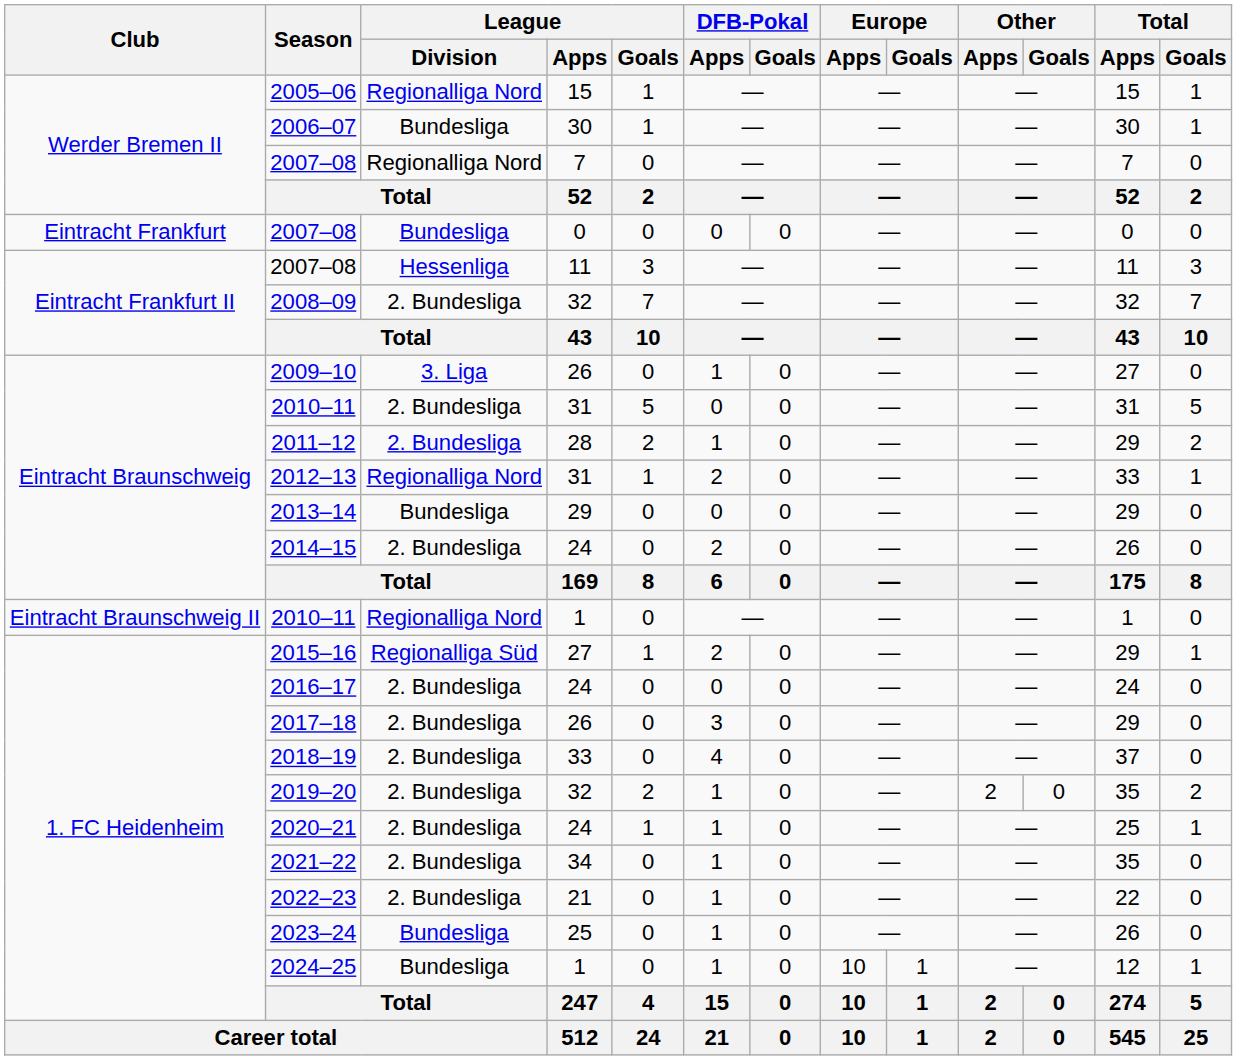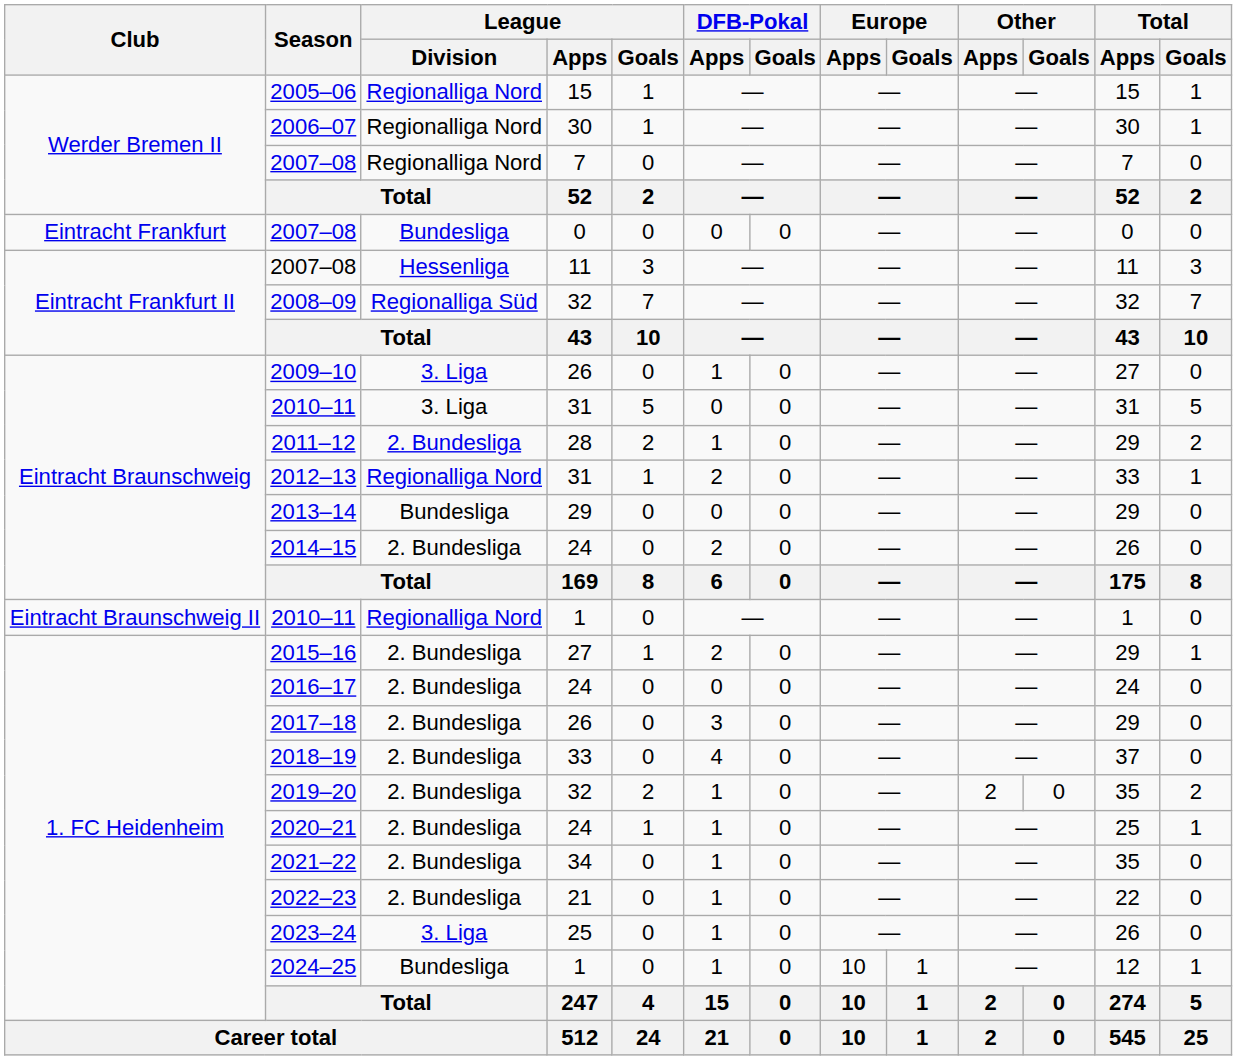 <table class="wikitable" style="text-align:center">
 <tr>
 <th rowspan="2">Club</th>
 <th rowspan="2">Season</th>
 <th colspan="3">League</th>
 <th colspan="2"><a href='#'>DFB-Pokal</a></th>
 <th colspan="2">Europe</th>
 <th colspan="2">Other</th>
 <th colspan="2">Total</th>
 </tr>
 <tr>
 <th>Division</th>
 <th>Apps</th>
 <th>Goals</th>
 <th>Apps</th>
 <th>Goals</th>
 <th>Apps</th>
 <th>Goals</th>
 <th>Apps</th>
 <th>Goals</th>
 <th>Apps</th>
 <th>Goals</th>
 </tr>
 <tr>
 <td rowspan="4"><a href='#'>Werder Bremen II</a></td>
 <td><a href='#'>2005–06</a></td>
 <td><a href='#'>Regionalliga Nord</a></td>
 <td>15</td>
 <td>1</td>
 <td colspan="2">—</td>
 <td colspan="2">—</td>
 <td colspan="2">—</td>
 <td>15</td>
 <td>1</td>
 </tr>
 <tr>
 <td><a href='#'>2006–07</a></td>
-<td>Bundesliga</td>
+<td>Regionalliga Nord</td>
 <td>30</td>
 <td>1</td>
 <td colspan="2">—</td>
 <td colspan="2">—</td>
 <td colspan="2">—</td>
 <td>30</td>
 <td>1</td>
 </tr>
 <tr>
 <td><a href='#'>2007–08</a></td>
 <td>Regionalliga Nord</td>
 <td>7</td>
 <td>0</td>
 <td colspan="2">—</td>
 <td colspan="2">—</td>
 <td colspan="2">—</td>
 <td>7</td>
 <td>0</td>
 </tr>
 <tr>
 <th colspan="2">Total</th>
 <th>52</th>
 <th>2</th>
 <th colspan="2">—</th>
 <th colspan="2">—</th>
 <th colspan="2">—</th>
 <th>52</th>
 <th>2</th>
 </tr>
 <tr>
 <td><a href='#'>Eintracht Frankfurt</a></td>
 <td><a href='#'>2007–08</a></td>
 <td><a href='#'>Bundesliga</a></td>
 <td>0</td>
 <td>0</td>
 <td>0</td>
 <td>0</td>
 <td colspan="2">—</td>
 <td colspan="2">—</td>
 <td>0</td>
 <td>0</td>
 </tr>
 <tr>
 <td rowspan="3"><a href='#'>Eintracht Frankfurt II</a></td>
 <td>2007–08</td>
 <td><a href='#'>Hessenliga</a></td>
 <td>11</td>
 <td>3</td>
 <td colspan="2">—</td>
 <td colspan="2">—</td>
 <td colspan="2">—</td>
 <td>11</td>
 <td>3</td>
 </tr>
 <tr>
 <td><a href='#'>2008–09</a></td>
-<td>2. Bundesliga</td>
+<td><a href='#'>Regionalliga Süd</a></td>
 <td>32</td>
 <td>7</td>
 <td colspan="2">—</td>
 <td colspan="2">—</td>
 <td colspan="2">—</td>
 <td>32</td>
 <td>7</td>
 </tr>
 <tr>
 <th colspan="2">Total</th>
 <th>43</th>
 <th>10</th>
 <th colspan="2">—</th>
 <th colspan="2">—</th>
 <th colspan="2">—</th>
 <th>43</th>
 <th>10</th>
 </tr>
 <tr>
 <td rowspan="7"><a href='#'>Eintracht Braunschweig</a></td>
 <td><a href='#'>2009–10</a></td>
 <td><a href='#'>3. Liga</a></td>
 <td>26</td>
 <td>0</td>
 <td>1</td>
 <td>0</td>
 <td colspan="2">—</td>
 <td colspan="2">—</td>
 <td>27</td>
 <td>0</td>
 </tr>
 <tr>
 <td><a href='#'>2010–11</a></td>
-<td>2. Bundesliga</td>
+<td>3. Liga</td>
 <td>31</td>
 <td>5</td>
 <td>0</td>
 <td>0</td>
 <td colspan="2">—</td>
 <td colspan="2">—</td>
 <td>31</td>
 <td>5</td>
 </tr>
 <tr>
 <td><a href='#'>2011–12</a></td>
 <td><a href='#'>2. Bundesliga</a></td>
 <td>28</td>
 <td>2</td>
 <td>1</td>
 <td>0</td>
 <td colspan="2">—</td>
 <td colspan="2">—</td>
 <td>29</td>
 <td>2</td>
 </tr>
 <tr>
 <td><a href='#'>2012–13</a></td>
 <td><a href='#'>Regionalliga Nord</a></td>
 <td>31</td>
 <td>1</td>
 <td>2</td>
 <td>0</td>
 <td colspan="2">—</td>
 <td colspan="2">—</td>
 <td>33</td>
 <td>1</td>
 </tr>
 <tr>
 <td><a href='#'>2013–14</a></td>
 <td>Bundesliga</td>
 <td>29</td>
 <td>0</td>
 <td>0</td>
 <td>0</td>
 <td colspan="2">—</td>
 <td colspan="2">—</td>
 <td>29</td>
 <td>0</td>
 </tr>
 <tr>
 <td><a href='#'>2014–15</a></td>
 <td>2. Bundesliga</td>
 <td>24</td>
 <td>0</td>
 <td>2</td>
 <td>0</td>
 <td colspan="2">—</td>
 <td colspan="2">—</td>
 <td>26</td>
 <td>0</td>
 </tr>
 <tr>
 <th colspan="2">Total</th>
 <th>169</th>
 <th>8</th>
 <th>6</th>
 <th>0</th>
 <th colspan="2">—</th>
 <th colspan="2">—</th>
 <th>175</th>
 <th>8</th>
 </tr>
 <tr>
 <td><a href='#'>Eintracht Braunschweig II</a></td>
 <td><a href='#'>2010–11</a></td>
 <td><a href='#'>Regionalliga Nord</a></td>
 <td>1</td>
 <td>0</td>
 <td colspan="2">—</td>
 <td colspan="2">—</td>
 <td colspan="2">—</td>
 <td>1</td>
 <td>0</td>
 </tr>
 <tr>
 <td rowspan="11"><a href='#'>1. FC Heidenheim</a></td>
 <td><a href='#'>2015–16</a></td>
-<td><a href='#'>Regionalliga Süd</a></td>
+<td>2. Bundesliga</td>
 <td>27</td>
 <td>1</td>
 <td>2</td>
 <td>0</td>
 <td colspan="2">—</td>
 <td colspan="2">—</td>
 <td>29</td>
 <td>1</td>
 </tr>
 <tr>
 <td><a href='#'>2016–17</a></td>
 <td>2. Bundesliga</td>
 <td>24</td>
 <td>0</td>
 <td>0</td>
 <td>0</td>
 <td colspan="2">—</td>
 <td colspan="2">—</td>
 <td>24</td>
 <td>0</td>
 </tr>
 <tr>
 <td><a href='#'>2017–18</a></td>
 <td>2. Bundesliga</td>
 <td>26</td>
 <td>0</td>
 <td>3</td>
 <td>0</td>
 <td colspan="2">—</td>
 <td colspan="2">—</td>
 <td>29</td>
 <td>0</td>
 </tr>
 <tr>
 <td><a href='#'>2018–19</a></td>
 <td>2. Bundesliga</td>
 <td>33</td>
 <td>0</td>
 <td>4</td>
 <td>0</td>
 <td colspan="2">—</td>
 <td colspan="2">—</td>
 <td>37</td>
 <td>0</td>
 </tr>
 <tr>
 <td><a href='#'>2019–20</a></td>
 <td>2. Bundesliga</td>
 <td>32</td>
 <td>2</td>
 <td>1</td>
 <td>0</td>
 <td colspan="2">—</td>
 <td>2</td>
 <td>0</td>
 <td>35</td>
 <td>2</td>
 </tr>
 <tr>
 <td><a href='#'>2020–21</a></td>
 <td>2. Bundesliga</td>
 <td>24</td>
 <td>1</td>
 <td>1</td>
 <td>0</td>
 <td colspan="2">—</td>
 <td colspan="2">—</td>
 <td>25</td>
 <td>1</td>
 </tr>
 <tr>
 <td><a href='#'>2021–22</a></td>
 <td>2. Bundesliga</td>
 <td>34</td>
 <td>0</td>
 <td>1</td>
 <td>0</td>
 <td colspan="2">—</td>
 <td colspan="2">—</td>
 <td>35</td>
 <td>0</td>
 </tr>
 <tr>
 <td><a href='#'>2022–23</a></td>
 <td>2. Bundesliga</td>
 <td>21</td>
 <td>0</td>
 <td>1</td>
 <td>0</td>
 <td colspan="2">—</td>
 <td colspan="2">—</td>
 <td>22</td>
 <td>0</td>
 </tr>
 <tr>
 <td><a href='#'>2023–24</a></td>
-<td><a href='#'>Bundesliga</a></td>
+<td><a href='#'>3. Liga</a></td>
 <td>25</td>
 <td>0</td>
 <td>1</td>
 <td>0</td>
 <td colspan="2">—</td>
 <td colspan="2">—</td>
 <td>26</td>
 <td>0</td>
 </tr>
 <tr>
 <td><a href='#'>2024–25</a></td>
 <td>Bundesliga</td>
 <td>1</td>
 <td>0</td>
 <td>1</td>
 <td>0</td>
 <td>10</td>
 <td>1</td>
 <td colspan="2">—</td>
 <td>12</td>
 <td>1</td>
 </tr>
 <tr>
 <th colspan="2">Total</th>
 <th>247</th>
 <th>4</th>
 <th>15</th>
 <th>0</th>
 <th>10</th>
 <th>1</th>
 <th>2</th>
 <th>0</th>
 <th>274</th>
 <th>5</th>
 </tr>
 <tr>
 <th colspan="3">Career total</th>
 <th>512</th>
 <th>24</th>
 <th>21</th>
 <th>0</th>
 <th>10</th>
 <th>1</th>
 <th>2</th>
 <th>0</th>
 <th>545</th>
 <th>25</th>
 </tr>
 </table>
